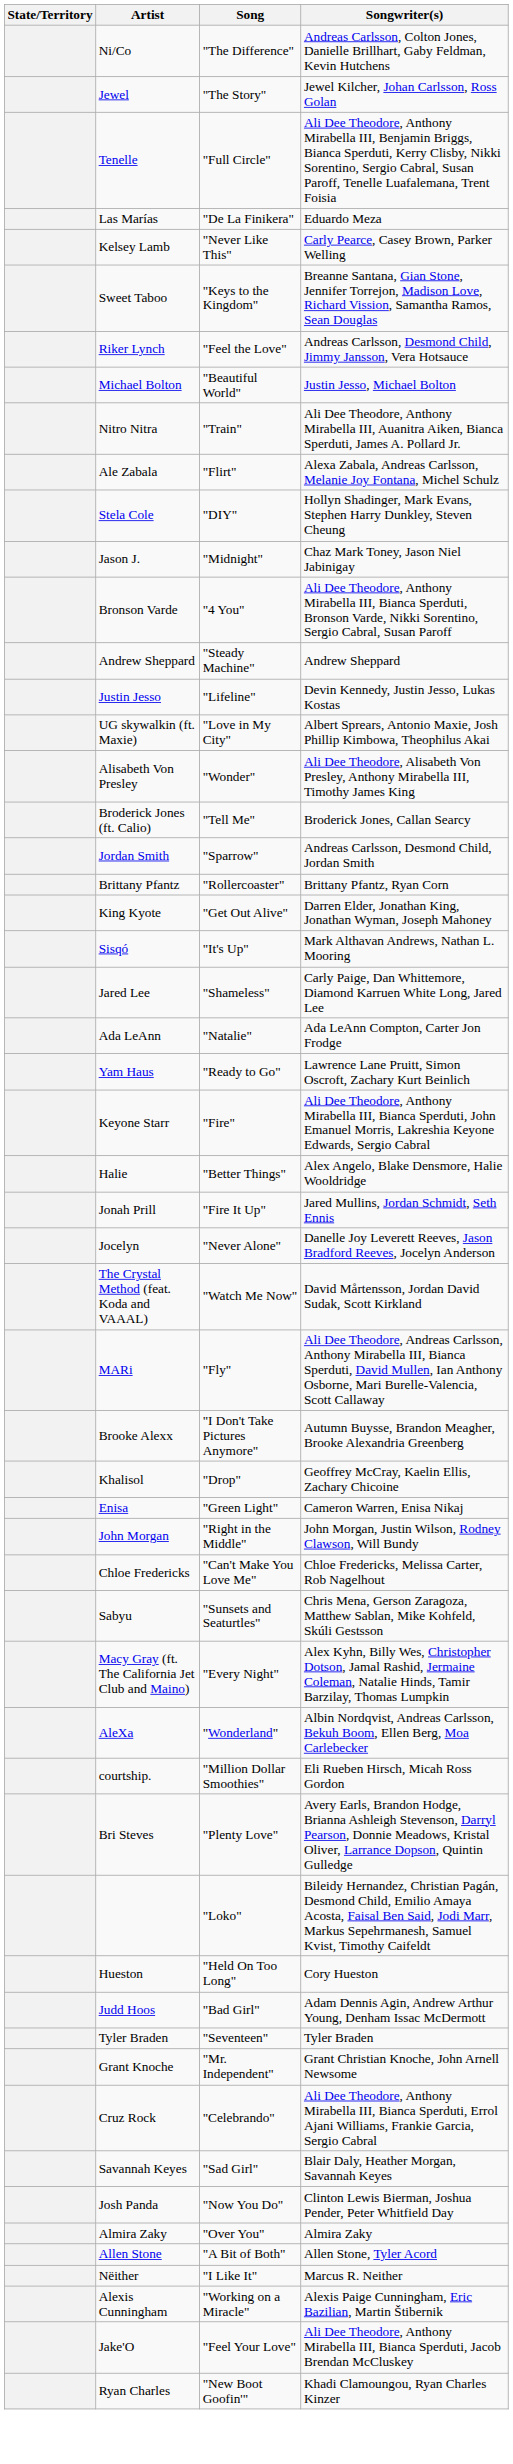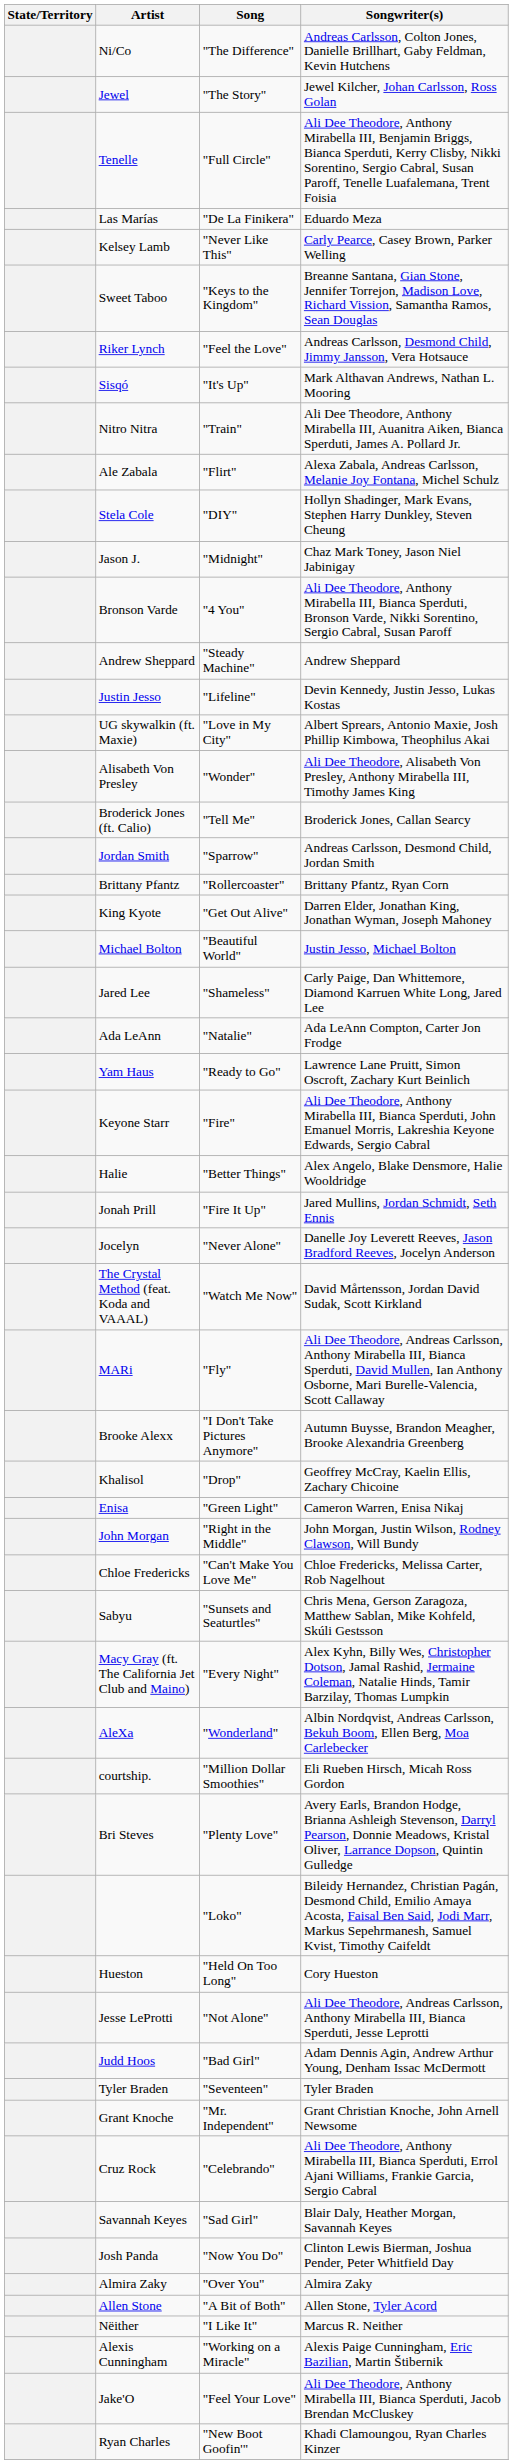 <table class="wikitable sortable plainrowheaders">
 <tr>
 <th scope="col">State/Territory</th>
 <th scope="col">Artist</th>
 <th scope="col">Song</th>
 <th scope="col">Songwriter(s)</th>
 </tr>
 <tr>
 <th scope="row"></th>
 <td>Ni/Co</td>
 <td>"The Difference"</td>
 <td><a href='#'>Andreas Carlsson</a>, Colton Jones, Danielle Brillhart, Gaby Feldman, Kevin Hutchens</td>
 </tr>
 <tr>
 <th scope="row"></th>
 <td><a href='#'>Jewel</a></td>
 <td>"The Story"</td>
 <td>Jewel Kilcher, <a href='#'>Johan Carlsson</a>, <a href='#'>Ross Golan</a></td>
 </tr>
 <tr>
 <th scope="row"></th>
 <td><a href='#'>Tenelle</a></td>
 <td>"Full Circle"</td>
 <td><a href='#'>Ali Dee Theodore</a>, Anthony Mirabella III, Benjamin Briggs, Bianca Sperduti, Kerry Clisby, Nikki Sorentino, Sergio Cabral, Susan Paroff, Tenelle Luafalemana, Trent Foisia</td>
 </tr>
 <tr>
 <th scope="row"></th>
 <td>Las Marías</td>
 <td>"De La Finikera"</td>
 <td>Eduardo Meza</td>
 </tr>
 <tr>
 <th scope="row"></th>
 <td>Kelsey Lamb</td>
 <td>"Never Like This"</td>
 <td><a href='#'>Carly Pearce</a>, Casey Brown, Parker Welling</td>
 </tr>
 <tr>
 <th scope="row"></th>
 <td>Sweet Taboo</td>
 <td>"Keys to the Kingdom"</td>
 <td>Breanne Santana, <a href='#'>Gian Stone</a>, Jennifer Torrejon, <a href='#'>Madison Love</a>, <a href='#'>Richard Vission</a>, Samantha Ramos, <a href='#'>Sean Douglas</a></td>
 </tr>
 <tr>
 <th scope="row"></th>
 <td><a href='#'>Riker Lynch</a></td>
 <td>"Feel the Love"</td>
 <td>Andreas Carlsson, <a href='#'>Desmond Child</a>, <a href='#'>Jimmy Jansson</a>, Vera Hotsauce</td>
 </tr>
 <tr>
 <th scope="row"></th>
-<td><a href='#'>Michael Bolton</a></td>
-<td>"Beautiful World"</td>
-<td><a href='#'>Justin Jesso</a>, <a href='#'>Michael Bolton</a></td>
+<td><a href='#'>Sisqó</a></td>
+<td>"It's Up"</td>
+<td>Mark Althavan Andrews, Nathan L. Mooring</td>
 </tr>
 <tr>
 <th scope="row"></th>
 <td>Nitro Nitra</td>
 <td>"Train"</td>
 <td>Ali Dee Theodore, Anthony Mirabella III, Auanitra Aiken, Bianca Sperduti, James A. Pollard Jr.</td>
 </tr>
 <tr>
 <th scope="row"></th>
 <td>Ale Zabala</td>
 <td>"Flirt"</td>
 <td>Alexa Zabala, Andreas Carlsson, <a href='#'>Melanie Joy Fontana</a>, Michel Schulz</td>
 </tr>
 <tr>
 <th scope="row"></th>
 <td><a href='#'>Stela Cole</a></td>
 <td>"DIY"</td>
 <td>Hollyn Shadinger, Mark Evans, Stephen Harry Dunkley, Steven Cheung</td>
 </tr>
 <tr>
 <th scope="row"></th>
 <td>Jason J.</td>
 <td>"Midnight"</td>
 <td>Chaz Mark Toney, Jason Niel Jabinigay</td>
 </tr>
 <tr>
 <th scope="row"></th>
 <td>Bronson Varde</td>
 <td>"4 You"</td>
 <td><a href='#'>Ali Dee Theodore</a>, Anthony Mirabella III, Bianca Sperduti, Bronson Varde, Nikki Sorentino, Sergio Cabral, Susan Paroff</td>
 </tr>
 <tr>
 <th scope="row"></th>
 <td>Andrew Sheppard</td>
 <td>"Steady Machine"</td>
 <td>Andrew Sheppard</td>
 </tr>
 <tr>
 <th scope="row"></th>
 <td><a href='#'>Justin Jesso</a></td>
 <td>"Lifeline"</td>
 <td>Devin Kennedy, Justin Jesso, Lukas Kostas</td>
 </tr>
 <tr>
 <th scope="row"></th>
 <td>UG skywalkin (ft. Maxie)</td>
 <td>"Love in My City"</td>
 <td>Albert Sprears, Antonio Maxie, Josh Phillip Kimbowa, Theophilus Akai</td>
 </tr>
 <tr>
 <th scope="row"></th>
 <td>Alisabeth Von Presley</td>
 <td>"Wonder"</td>
 <td><a href='#'>Ali Dee Theodore</a>, Alisabeth Von Presley, Anthony Mirabella III, Timothy James King</td>
 </tr>
 <tr>
 <th scope="row"></th>
 <td>Broderick Jones (ft. Calio)</td>
 <td>"Tell Me"</td>
 <td>Broderick Jones, Callan Searcy</td>
 </tr>
 <tr>
 <th scope="row"></th>
 <td><a href='#'>Jordan Smith</a></td>
 <td>"Sparrow"</td>
 <td>Andreas Carlsson, Desmond Child, Jordan Smith</td>
 </tr>
 <tr>
 <th scope="row"></th>
 <td>Brittany Pfantz</td>
 <td>"Rollercoaster"</td>
 <td>Brittany Pfantz, Ryan Corn</td>
 </tr>
 <tr>
 <th scope="row"></th>
 <td>King Kyote</td>
 <td>"Get Out Alive"</td>
 <td>Darren Elder, Jonathan King, Jonathan Wyman, Joseph Mahoney</td>
 </tr>
 <tr>
 <th scope="row"></th>
-<td><a href='#'>Sisqó</a></td>
-<td>"It's Up"</td>
-<td>Mark Althavan Andrews, Nathan L. Mooring</td>
+<td><a href='#'>Michael Bolton</a></td>
+<td>"Beautiful World"</td>
+<td><a href='#'>Justin Jesso</a>, <a href='#'>Michael Bolton</a></td>
 </tr>
 <tr>
 <th scope="row"></th>
 <td>Jared Lee</td>
 <td>"Shameless"</td>
 <td>Carly Paige, Dan Whittemore, Diamond Karruen White Long, Jared Lee</td>
 </tr>
 <tr>
 <th scope="row"></th>
 <td>Ada LeAnn</td>
 <td>"Natalie"</td>
 <td>Ada LeAnn Compton, Carter Jon Frodge</td>
 </tr>
 <tr>
 <th scope="row"></th>
 <td><a href='#'>Yam Haus</a></td>
 <td>"Ready to Go"</td>
 <td>Lawrence Lane Pruitt, Simon Oscroft, Zachary Kurt Beinlich</td>
 </tr>
 <tr>
 <th scope="row"></th>
 <td>Keyone Starr</td>
 <td>"Fire"</td>
 <td><a href='#'>Ali Dee Theodore</a>, Anthony Mirabella III, Bianca Sperduti, John Emanuel Morris, Lakreshia Keyone Edwards, Sergio Cabral</td>
 </tr>
 <tr>
 <th scope="row"></th>
 <td>Halie</td>
 <td>"Better Things"</td>
 <td>Alex Angelo, Blake Densmore, Halie Wooldridge</td>
 </tr>
 <tr>
 <th scope="row"></th>
 <td>Jonah Prill</td>
 <td>"Fire It Up"</td>
 <td>Jared Mullins, <a href='#'>Jordan Schmidt</a>, <a href='#'>Seth Ennis</a></td>
 </tr>
 <tr>
 <th scope="row"></th>
 <td>Jocelyn</td>
 <td>"Never Alone"</td>
 <td>Danelle Joy Leverett Reeves, <a href='#'>Jason Bradford Reeves</a>, Jocelyn Anderson</td>
 </tr>
 <tr>
 <th scope="row"></th>
 <td><a href='#'>The Crystal Method</a> (feat. Koda and VAAAL)</td>
 <td>"Watch Me Now"</td>
 <td>David Mårtensson, Jordan David Sudak, Scott Kirkland</td>
 </tr>
 <tr>
 <th scope="row"></th>
 <td><a href='#'>MARi</a></td>
 <td>"Fly"</td>
 <td><a href='#'>Ali Dee Theodore</a>, Andreas Carlsson, Anthony Mirabella III, Bianca Sperduti, <a href='#'>David Mullen</a>, Ian Anthony Osborne, Mari Burelle-Valencia, Scott Callaway</td>
 </tr>
 <tr>
 <th scope="row"></th>
 <td>Brooke Alexx</td>
 <td>"I Don't Take Pictures Anymore"</td>
 <td>Autumn Buysse, Brandon Meagher, Brooke Alexandria Greenberg</td>
 </tr>
 <tr>
 <th scope="row"></th>
 <td>Khalisol</td>
 <td>"Drop"</td>
 <td>Geoffrey McCray, Kaelin Ellis, Zachary Chicoine</td>
 </tr>
 <tr>
 <th scope="row"></th>
 <td><a href='#'>Enisa</a></td>
 <td>"Green Light"</td>
 <td>Cameron Warren, Enisa Nikaj</td>
 </tr>
 <tr>
 <th scope="row"></th>
 <td><a href='#'>John Morgan</a></td>
 <td>"Right in the Middle"</td>
 <td>John Morgan, Justin Wilson, <a href='#'>Rodney Clawson</a>, Will Bundy</td>
 </tr>
 <tr>
 <th scope="row"></th>
 <td>Chloe Fredericks</td>
 <td>"Can't Make You Love Me"</td>
 <td>Chloe Fredericks, Melissa Carter, Rob Nagelhout</td>
 </tr>
 <tr>
 <th scope="row"></th>
 <td>Sabyu</td>
 <td>"Sunsets and Seaturtles"</td>
 <td>Chris Mena, Gerson Zaragoza, Matthew Sablan, Mike Kohfeld, Skúli Gestsson</td>
 </tr>
 <tr>
 <th scope="row"></th>
 <td><a href='#'>Macy Gray</a> (ft. The California Jet Club and <a href='#'>Maino</a>)</td>
 <td>"Every Night"</td>
 <td>Alex Kyhn, Billy Wes, <a href='#'>Christopher Dotson</a>, Jamal Rashid, <a href='#'>Jermaine Coleman</a>, Natalie Hinds, Tamir Barzilay, Thomas Lumpkin</td>
 </tr>
 <tr>
 <th scope="row"></th>
 <td><a href='#'>AleXa</a></td>
 <td>"<a href='#'>Wonderland</a>"</td>
 <td>Albin Nordqvist, Andreas Carlsson, <a href='#'>Bekuh Boom</a>, Ellen Berg, <a href='#'>Moa Carlebecker</a></td>
 </tr>
 <tr>
 <th scope="row"></th>
 <td>courtship.</td>
 <td>"Million Dollar Smoothies"</td>
 <td>Eli Rueben Hirsch, Micah Ross Gordon</td>
 </tr>
 <tr>
 <th scope="row"></th>
 <td>Bri Steves</td>
 <td>"Plenty Love"</td>
 <td>Avery Earls, Brandon Hodge, Brianna Ashleigh Stevenson, <a href='#'>Darryl Pearson</a>, Donnie Meadows, Kristal Oliver, <a href='#'>Larrance Dopson</a>, Quintin Gulledge</td>
 </tr>
 <tr>
 <th scope="row"></th>
 <td></td>
 <td>"Loko"</td>
 <td>Bileidy Hernandez, Christian Pagán, Desmond Child, Emilio Amaya Acosta, <a href='#'>Faisal Ben Said</a>, <a href='#'>Jodi Marr</a>, Markus Sepehrmanesh, Samuel Kvist, Timothy Caifeldt</td>
 </tr>
 <tr>
 <th scope="row"></th>
 <td>Hueston</td>
 <td>"Held On Too Long"</td>
 <td>Cory Hueston</td>
 </tr>
 <tr>
 <th scope="row"></th>
+<td>Jesse LeProtti</td>
+<td>"Not Alone"</td>
+<td><a href='#'>Ali Dee Theodore</a>, Andreas Carlsson, Anthony Mirabella III, Bianca Sperduti, Jesse Leprotti</td>
+</tr>
+<tr>
+<th scope="row"></th>
 <td><a href='#'>Judd Hoos</a></td>
 <td>"Bad Girl"</td>
 <td>Adam Dennis Agin, Andrew Arthur Young, Denham Issac McDermott</td>
 </tr>
 <tr>
 <th scope="row"></th>
 <td>Tyler Braden</td>
 <td>"Seventeen"</td>
 <td>Tyler Braden</td>
 </tr>
 <tr>
 <th scope="row"></th>
 <td>Grant Knoche</td>
 <td>"Mr. Independent"</td>
 <td>Grant Christian Knoche, John Arnell Newsome</td>
 </tr>
 <tr>
 <th scope="row"></th>
 <td>Cruz Rock</td>
 <td>"Celebrando"</td>
 <td><a href='#'>Ali Dee Theodore</a>, Anthony Mirabella III, Bianca Sperduti, Errol Ajani Williams, Frankie Garcia, Sergio Cabral</td>
 </tr>
 <tr>
 <th scope="row"></th>
 <td>Savannah Keyes</td>
 <td>"Sad Girl"</td>
 <td>Blair Daly, Heather Morgan, Savannah Keyes</td>
 </tr>
 <tr>
 <th scope="row"></th>
 <td>Josh Panda</td>
 <td>"Now You Do"</td>
 <td>Clinton Lewis Bierman, Joshua Pender, Peter Whitfield Day</td>
 </tr>
 <tr>
 <th scope="row"></th>
 <td>Almira Zaky</td>
 <td>"Over You"</td>
 <td>Almira Zaky</td>
 </tr>
 <tr>
 <th scope="row"></th>
 <td><a href='#'>Allen Stone</a></td>
 <td>"A Bit of Both"</td>
 <td>Allen Stone, <a href='#'>Tyler Acord</a></td>
 </tr>
 <tr>
 <th scope="row"></th>
 <td>Nëither</td>
 <td>"I Like It"</td>
 <td>Marcus R. Neither</td>
 </tr>
 <tr>
 <th scope="row"></th>
 <td>Alexis Cunningham</td>
 <td>"Working on a Miracle"</td>
 <td>Alexis Paige Cunningham, <a href='#'>Eric Bazilian</a>, Martin Štibernik</td>
 </tr>
 <tr>
 <th scope="row"></th>
 <td>Jake'O</td>
 <td>"Feel Your Love"</td>
 <td><a href='#'>Ali Dee Theodore</a>, Anthony Mirabella III, Bianca Sperduti, Jacob Brendan McCluskey</td>
 </tr>
 <tr>
 <th scope="row"></th>
 <td>Ryan Charles</td>
 <td>"New Boot Goofin'"</td>
 <td>Khadi Clamoungou, Ryan Charles Kinzer</td>
 </tr>
 </table>
